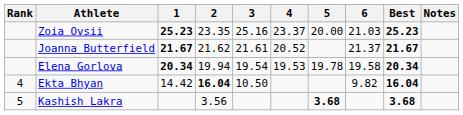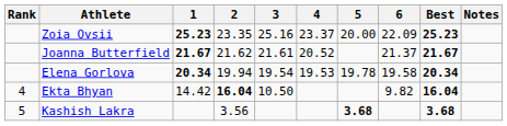 <table class="wikitable sortable" style="text-align:center">
 <tr>
 <th>Rank</th>
 <th>Athlete</th>
 <th>1</th>
 <th>2</th>
 <th>3</th>
 <th>4</th>
 <th>5</th>
 <th>6</th>
 <th>Best</th>
 <th>Notes</th>
 </tr>
 <tr>
 <td></td>
 <td style="text-align:left"><a href='#'>Zoia Ovsii</a><br></td>
 <td><strong>25.23</strong></td>
 <td>23.35</td>
 <td>25.16</td>
 <td>23.37</td>
 <td>20.00</td>
-<td>21.03</td>
+<td>22.09</td>
 <td><strong>25.23</strong></td>
 <td></td>
 </tr>
 <tr>
 <td></td>
 <td style="text-align:left"><a href='#'>Joanna Butterfield</a><br></td>
 <td><strong>21.67</strong></td>
 <td>21.62</td>
 <td>21.61</td>
 <td>20.52</td>
 <td></td>
 <td>21.37</td>
 <td><strong>21.67</strong></td>
 <td></td>
 </tr>
 <tr>
 <td></td>
 <td style="text-align:left"><a href='#'>Elena Gorlova</a><br></td>
 <td><strong>20.34</strong></td>
 <td>19.94</td>
 <td>19.54</td>
 <td>19.53</td>
 <td>19.78</td>
 <td>19.58</td>
 <td><strong>20.34</strong></td>
 <td></td>
 </tr>
 <tr>
 <td>4</td>
 <td style="text-align:left"><a href='#'>Ekta Bhyan</a><br></td>
 <td>14.42</td>
 <td><strong>16.04</strong></td>
 <td>10.50</td>
 <td></td>
 <td></td>
 <td>9.82</td>
 <td><strong>16.04</strong></td>
 <td></td>
 </tr>
 <tr>
 <td>5</td>
 <td style="text-align:left"><a href='#'>Kashish Lakra</a><br></td>
 <td></td>
 <td>3.56</td>
 <td></td>
 <td></td>
 <td><strong>3.68</strong></td>
 <td></td>
 <td><strong>3.68</strong></td>
 <td></td>
 </tr>
 </table>
